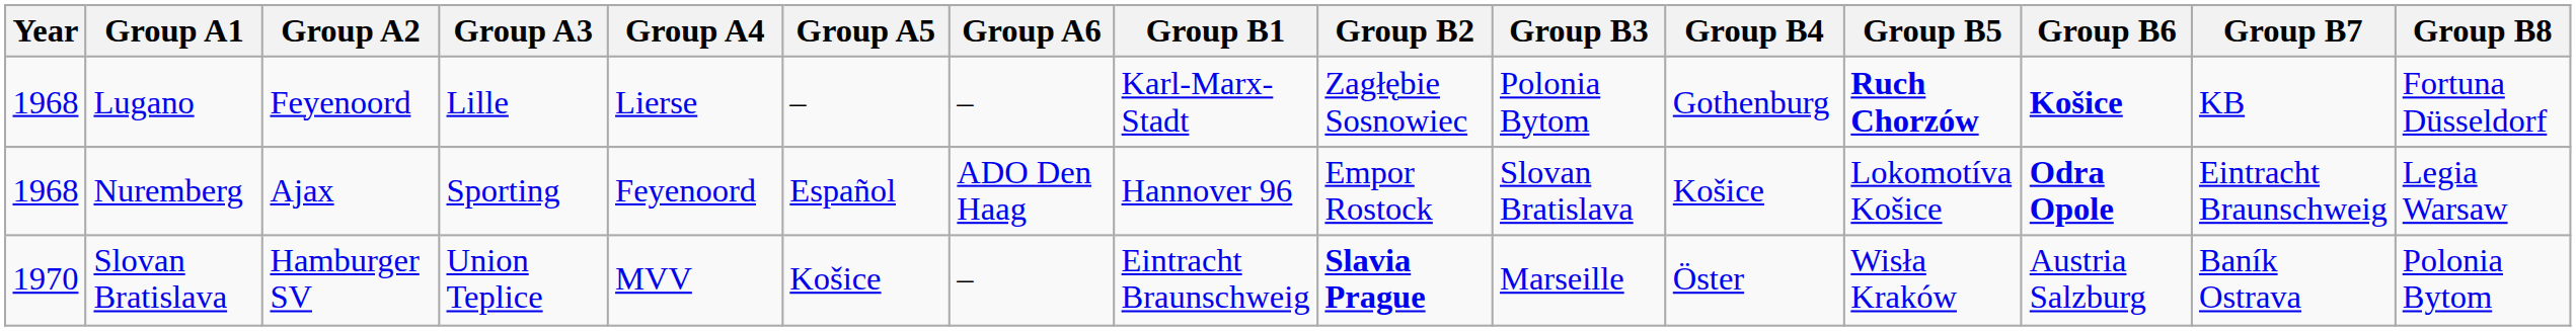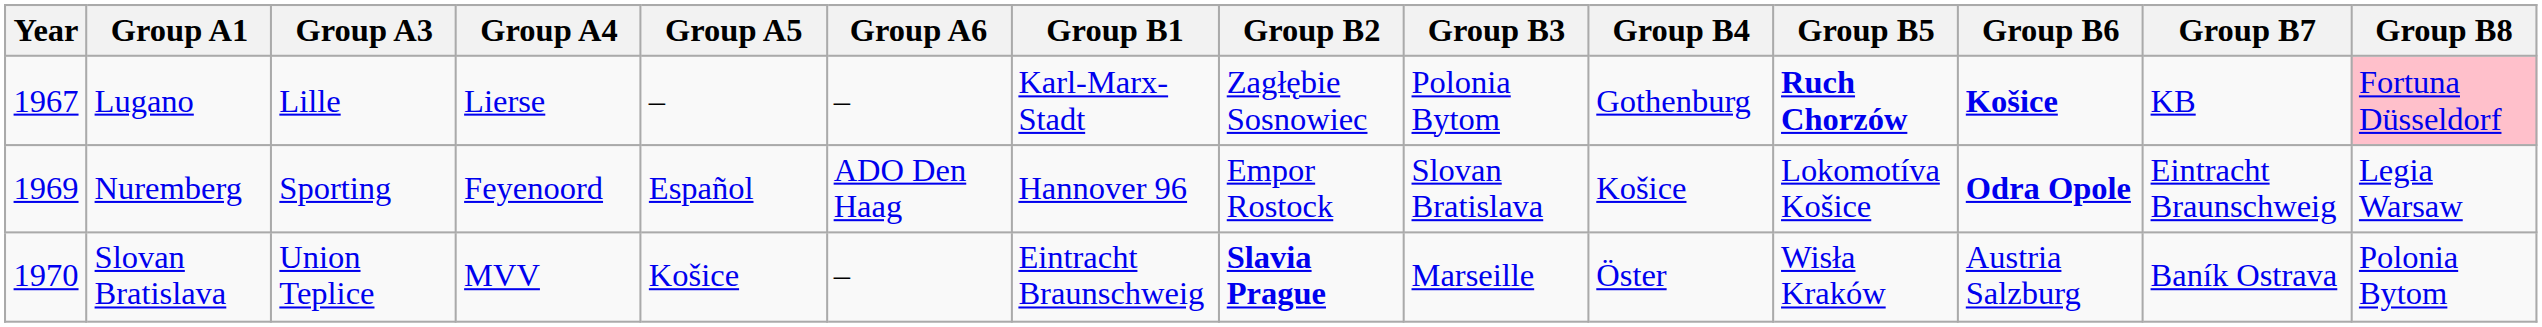 <table class="wikitable" sortable>
 <tr>
 <th width=2%>Year</th>
 <th width=7%>Group A1</th>
-<th width=7%>Group A2</th>
 <th width=7%>Group A3</th>
 <th width=7%>Group A4</th>
 <th width=7%>Group A5</th>
 <th width=7%>Group A6</th>
 <th width=7%>Group B1</th>
 <th width=7%>Group B2</th>
 <th width=7%>Group B3</th>
 <th width=7%>Group B4</th>
 <th width=7%>Group B5</th>
 <th width=7%>Group B6</th>
 <th width=7%>Group B7</th>
 <th width=7%>Group B8</th>
 </tr>
 <tr>
-<td align=center><a href='#'>1968</a></td>
+<td align=center><a href='#'>1967</a></td>
 <td> <a href='#'>Lugano</a></td>
-<td> <a href='#'>Feyenoord</a></td>
 <td> <a href='#'>Lille</a></td>
 <td> <a href='#'>Lierse</a></td>
 <td>–</td>
 <td>–</td>
 <td> <a href='#'>Karl-Marx-Stadt</a></td>
 <td> <a href='#'>Zagłębie Sosnowiec</a></td>
 <td> <a href='#'>Polonia Bytom</a></td>
 <td> <a href='#'>Gothenburg</a></td>
 <td> <strong><a href='#'>Ruch Chorzów</a></strong></td>
 <td><strong> <a href='#'>Košice</a></strong></td>
 <td> <a href='#'>KB</a></td>
-<td> <a href='#'>Fortuna Düsseldorf</a></td>
+<td style="background: pink;"> <a href='#'>Fortuna Düsseldorf</a></td>
 </tr>
 <tr>
-<td align=center><a href='#'>1968</a></td>
+<td align=center><a href='#'>1969</a></td>
 <td> <a href='#'>Nuremberg</a></td>
-<td> <a href='#'>Ajax</a></td>
 <td> <a href='#'>Sporting</a></td>
 <td> <a href='#'>Feyenoord</a></td>
 <td> <a href='#'>Español</a></td>
 <td> <a href='#'>ADO Den Haag</a></td>
 <td> <a href='#'>Hannover 96</a></td>
 <td> <a href='#'>Empor Rostock</a></td>
 <td> <a href='#'>Slovan Bratislava</a></td>
 <td> <a href='#'>Košice</a></td>
 <td> <a href='#'>Lokomotíva Košice</a></td>
 <td> <strong><a href='#'>Odra Opole</a></strong></td>
 <td> <a href='#'>Eintracht Braunschweig</a></td>
 <td> <a href='#'>Legia Warsaw</a></td>
 </tr>
 <tr>
 <td align=center><a href='#'>1970</a></td>
 <td> <a href='#'>Slovan Bratislava</a></td>
-<td> <a href='#'>Hamburger SV</a></td>
 <td> <a href='#'>Union Teplice</a></td>
 <td> <a href='#'>MVV</a></td>
 <td> <a href='#'>Košice</a></td>
 <td>–</td>
 <td> <a href='#'>Eintracht Braunschweig</a></td>
 <td> <strong><a href='#'>Slavia Prague</a></strong></td>
 <td> <a href='#'>Marseille</a></td>
 <td> <a href='#'>Öster</a></td>
 <td> <a href='#'>Wisła Kraków</a></td>
 <td> <a href='#'>Austria Salzburg</a></td>
 <td> <a href='#'>Baník Ostrava</a></td>
 <td> <a href='#'>Polonia Bytom</a></td>
 </tr>
 </table>
